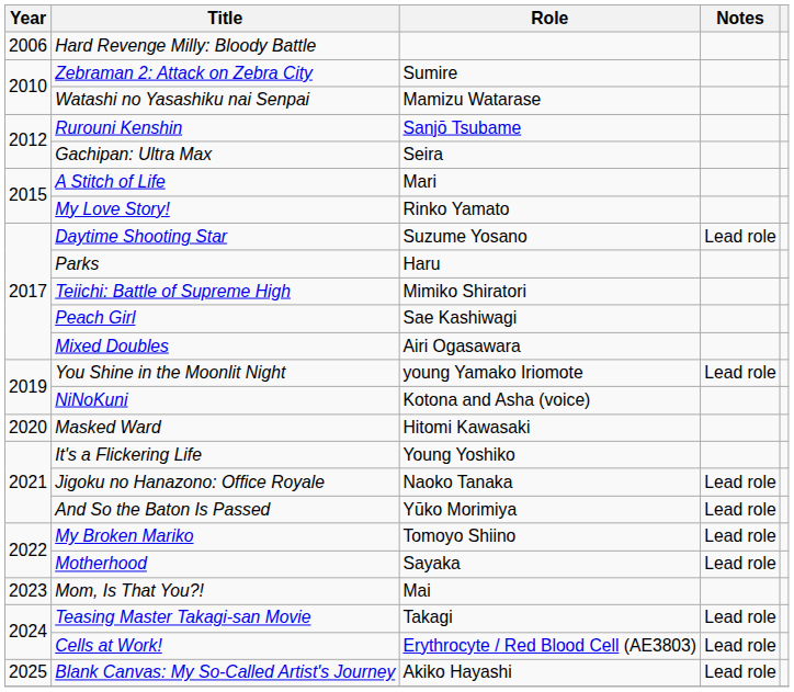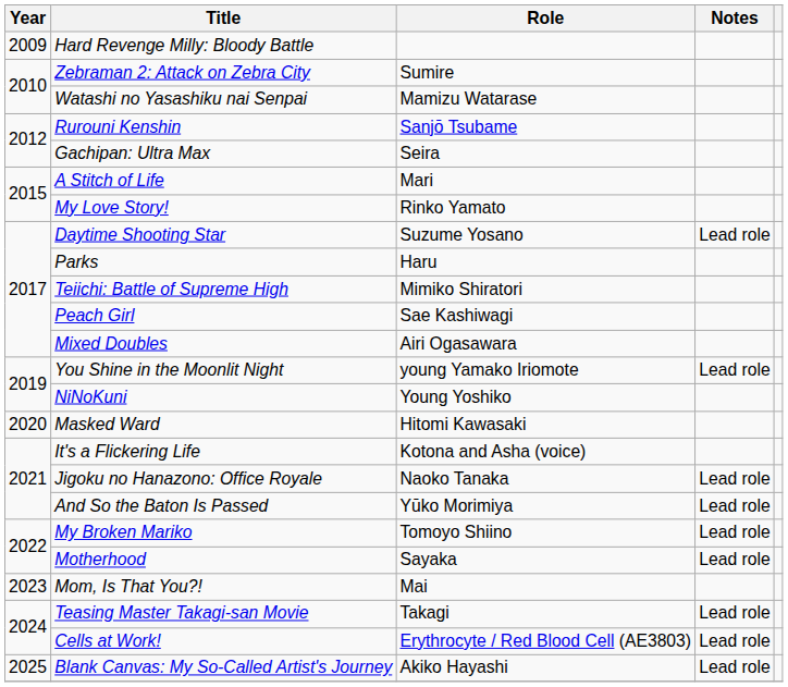 <table class="wikitable sortable">
 <tr>
 <th>Year</th>
 <th>Title</th>
 <th>Role</th>
 <th>Notes</th>
 <th class="unsortable"></th>
 </tr>
 <tr>
-<td>2006</td>
+<td>2009</td>
 <td><em>Hard Revenge Milly: Bloody Battle</em></td>
 <td></td>
 <td></td>
 <td></td>
 </tr>
 <tr>
 <td rowspan=2>2010</td>
 <td><em><a href='#'>Zebraman 2: Attack on Zebra City</a></em></td>
 <td>Sumire</td>
 <td></td>
 <td></td>
 </tr>
 <tr>
 <td><em>Watashi no Yasashiku nai Senpai</em></td>
 <td>Mamizu Watarase</td>
 <td></td>
 <td></td>
 </tr>
 <tr>
 <td rowspan=2>2012</td>
 <td><em><a href='#'>Rurouni Kenshin</a></em></td>
 <td><a href='#'>Sanjō Tsubame</a></td>
 <td></td>
 <td></td>
 </tr>
 <tr>
 <td><em>Gachipan: Ultra Max</em></td>
 <td>Seira</td>
 <td></td>
 <td></td>
 </tr>
 <tr>
 <td rowspan=2>2015</td>
 <td><em><a href='#'>A Stitch of Life</a></em></td>
 <td>Mari</td>
 <td></td>
 <td></td>
 </tr>
 <tr>
 <td><em><a href='#'>My Love Story!</a></em></td>
 <td>Rinko Yamato</td>
 <td></td>
 <td></td>
 </tr>
 <tr>
 <td rowspan=5>2017</td>
 <td><em><a href='#'>Daytime Shooting Star</a></em></td>
 <td>Suzume Yosano</td>
 <td>Lead role</td>
 <td></td>
 </tr>
 <tr>
 <td><em>Parks</em></td>
 <td>Haru</td>
 <td></td>
 <td></td>
 </tr>
 <tr>
 <td><em><a href='#'>Teiichi: Battle of Supreme High</a></em></td>
 <td>Mimiko Shiratori</td>
 <td></td>
 <td></td>
 </tr>
 <tr>
 <td><em><a href='#'>Peach Girl</a></em></td>
 <td>Sae Kashiwagi</td>
 <td></td>
 <td></td>
 </tr>
 <tr>
 <td><em><a href='#'>Mixed Doubles</a></em></td>
 <td>Airi Ogasawara</td>
 <td></td>
 <td></td>
 </tr>
 <tr>
 <td rowspan=2>2019</td>
 <td><em>You Shine in the Moonlit Night</em></td>
 <td>young Yamako Iriomote</td>
 <td>Lead role</td>
 <td></td>
 </tr>
 <tr>
 <td><em><a href='#'>NiNoKuni</a></em></td>
-<td>Kotona and Asha (voice)</td>
+<td>Young Yoshiko</td>
 <td></td>
 <td></td>
 </tr>
 <tr>
 <td>2020</td>
 <td><em>Masked Ward</em></td>
 <td>Hitomi Kawasaki</td>
 <td></td>
 <td></td>
 </tr>
 <tr>
 <td rowspan=3>2021</td>
 <td><em>It's a Flickering Life</em></td>
-<td>Young Yoshiko</td>
+<td>Kotona and Asha (voice)</td>
 <td></td>
 <td></td>
 </tr>
 <tr>
 <td><em>Jigoku no Hanazono: Office Royale</em></td>
 <td>Naoko Tanaka</td>
 <td>Lead role</td>
 <td></td>
 </tr>
 <tr>
 <td><em>And So the Baton Is Passed</em></td>
 <td>Yūko Morimiya</td>
 <td>Lead role</td>
 <td></td>
 </tr>
 <tr>
 <td rowspan=2>2022</td>
 <td><em><a href='#'>My Broken Mariko</a></em></td>
 <td>Tomoyo Shiino</td>
 <td>Lead role</td>
 <td></td>
 </tr>
 <tr>
 <td><a href='#'><em>Motherhood</em></a></td>
 <td>Sayaka</td>
 <td>Lead role</td>
 <td></td>
 </tr>
 <tr>
 <td>2023</td>
 <td><em>Mom, Is That You?!</em></td>
 <td>Mai</td>
 <td></td>
 <td></td>
 </tr>
 <tr>
 <td rowspan=2>2024</td>
 <td><em><a href='#'>Teasing Master Takagi-san Movie</a></em></td>
 <td>Takagi</td>
 <td>Lead role</td>
 <td></td>
 </tr>
 <tr>
 <td><em><a href='#'>Cells at Work!</a></em></td>
 <td><a href='#'>Erythrocyte / Red Blood Cell</a> (AE3803)</td>
 <td>Lead role</td>
 <td></td>
 </tr>
 <tr>
 <td>2025</td>
 <td><em><a href='#'>Blank Canvas: My So-Called Artist's Journey</a></em></td>
 <td>Akiko Hayashi</td>
 <td>Lead role</td>
 <td></td>
 </tr>
 <tr>
 </tr>
 </table>
